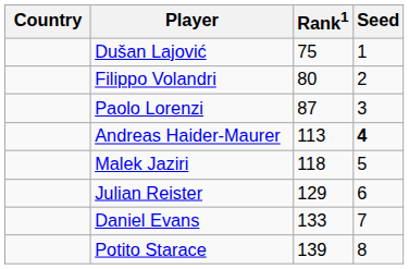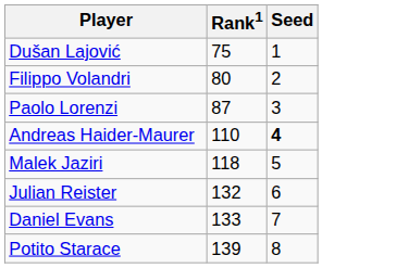 <table class="sortable wikitable">
 <tr>
-<th width="70">Country</th>
 <th width="175">Player</th>
 <th>Rank<sup>1</sup></th>
 <th>Seed</th>
 </tr>
 <tr>
-<td></td>
 <td><a href='#'>Dušan Lajović</a></td>
 <td>75</td>
 <td>1</td>
 </tr>
 <tr>
-<td></td>
 <td><a href='#'>Filippo Volandri</a></td>
 <td>80</td>
 <td>2</td>
 </tr>
 <tr>
-<td></td>
 <td><a href='#'>Paolo Lorenzi</a></td>
 <td>87</td>
 <td>3</td>
 </tr>
 <tr>
-<td></td>
 <td><a href='#'>Andreas Haider-Maurer</a></td>
-<td>113</td>
+<td>110</td>
 <td><strong>4</strong></td>
 </tr>
 <tr>
-<td></td>
 <td><a href='#'>Malek Jaziri</a></td>
 <td>118</td>
 <td>5</td>
 </tr>
 <tr>
-<td></td>
 <td><a href='#'>Julian Reister</a></td>
-<td>129</td>
+<td>132</td>
 <td>6</td>
 </tr>
 <tr>
-<td></td>
 <td><a href='#'>Daniel Evans</a></td>
 <td>133</td>
 <td>7</td>
 </tr>
 <tr>
-<td></td>
 <td><a href='#'>Potito Starace</a></td>
 <td>139</td>
 <td>8</td>
 </tr>
 </table>
